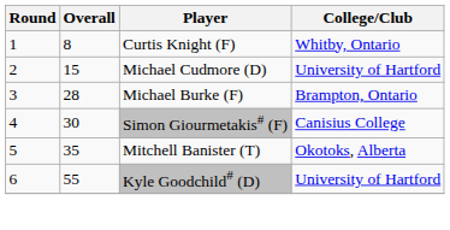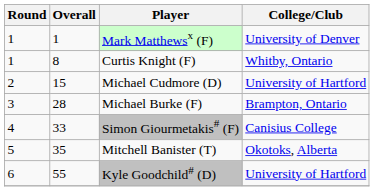 <table class="wikitable">
 <tr>
 <th>Round</th>
 <th>Overall</th>
 <th>Player</th>
 <th>College/Club</th>
+</tr>
+<tr>
+<td>1</td>
+<td>1</td>
+<td bgcolor="#CCFFCC"><a href='#'>Mark Matthews</a><sup>x</sup> (F)</td>
+<td><a href='#'>University of Denver</a></td>
 </tr>
 <tr>
 <td>1</td>
 <td>8</td>
 <td>Curtis Knight (F)</td>
 <td><a href='#'>Whitby, Ontario</a></td>
 </tr>
 <tr>
 <td>2</td>
 <td>15</td>
 <td>Michael Cudmore (D)</td>
 <td><a href='#'>University of Hartford</a></td>
 </tr>
 <tr>
 <td>3</td>
 <td>28</td>
 <td>Michael Burke (F)</td>
 <td><a href='#'>Brampton, Ontario</a></td>
 </tr>
 <tr>
 <td>4</td>
-<td>30</td>
+<td>33</td>
 <td bgcolor="#C0C0C0">Simon Giourmetakis<sup>#</sup> (F)</td>
 <td><a href='#'>Canisius College</a></td>
 </tr>
 <tr>
 <td>5</td>
 <td>35</td>
 <td>Mitchell Banister (T)</td>
 <td><a href='#'>Okotoks</a>, <a href='#'>Alberta</a></td>
 </tr>
 <tr>
 <td>6</td>
 <td>55</td>
 <td bgcolor="#C0C0C0">Kyle Goodchild<sup>#</sup> (D)</td>
 <td><a href='#'>University of Hartford</a></td>
 </tr>
 <tr>
 </tr>
 </table>
